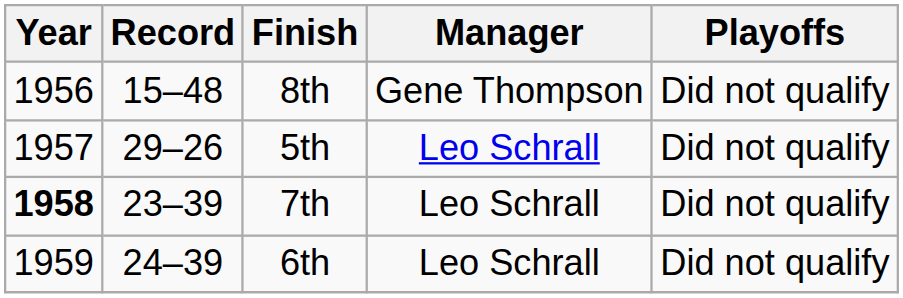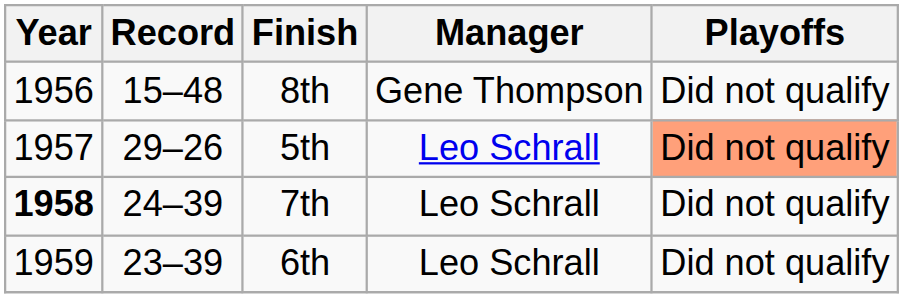 <table class="wikitable">
 <tr style="background: #F2F2F2;">
 <th>Year</th>
 <th>Record</th>
 <th>Finish</th>
 <th>Manager</th>
 <th>Playoffs</th>
 </tr>
 <tr align=center>
 <td>1956</td>
 <td>15–48</td>
 <td>8th</td>
 <td>Gene Thompson</td>
 <td>Did not qualify</td>
 </tr>
 <tr align=center>
 <td>1957</td>
 <td>29–26</td>
 <td>5th</td>
 <td><a href='#'>Leo Schrall</a></td>
-<td>Did not qualify</td>
+<td style="background: lightsalmon;">Did not qualify</td>
 </tr>
 <tr align=center>
 <td><strong>1958</strong></td>
-<td>23–39</td>
+<td>24–39</td>
 <td>7th</td>
 <td>Leo Schrall</td>
 <td>Did not qualify</td>
 </tr>
 <tr align=center>
 <td>1959</td>
-<td>24–39</td>
+<td>23–39</td>
 <td>6th</td>
 <td>Leo Schrall</td>
 <td>Did not qualify</td>
 </tr>
 <tr align=center>
 </tr>
 </table>
